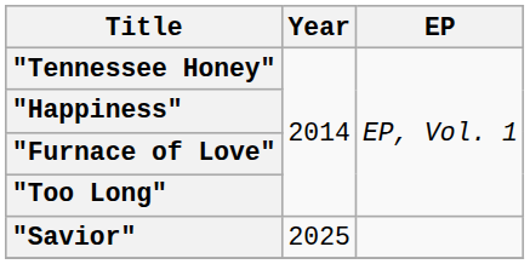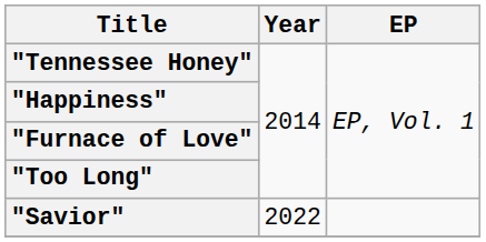 <table class="wikitable plainrowheaders" style="text-align:center;">
 <tr>
 <th scope="col">Title</th>
 <th scope="col">Year</th>
 <th scope="col">EP</th>
 </tr>
 <tr>
 <th scope="row"; style="text-align:left;">"Tennessee Honey"</th>
 <td rowspan="4">2014</td>
 <td rowspan="4"><em>EP, Vol. 1</em></td>
 </tr>
 <tr>
 <th scope="row"; style="text-align:left;">"Happiness"</th>
 </tr>
 <tr>
 <th scope="row"; style="text-align:left;">"Furnace of Love"</th>
 </tr>
 <tr>
 <th scope="row"; style="text-align:left;">"Too Long"</th>
 </tr>
 <tr>
 <th scope="row"; style="text-align:left;">"Savior"</th>
-<td>2025</td>
+<td>2022</td>
 <td></td>
 </tr>
 <tr>
 </tr>
 </table>
